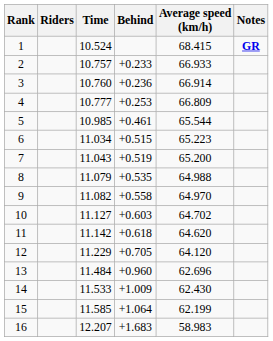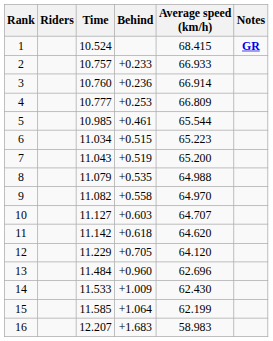 <table class="wikitable sortable" style="text-align:center">
 <tr>
 <th>Rank</th>
 <th>Riders</th>
 <th>Time</th>
 <th>Behind</th>
 <th>Average speed<br>(km/h)</th>
 <th>Notes</th>
 </tr>
 <tr>
 <td>1</td>
 <td align="left"></td>
 <td>10.524</td>
 <td></td>
 <td>68.415</td>
 <td><strong><a href='#'>GR</a></strong></td>
 </tr>
 <tr>
 <td>2</td>
 <td align="left"></td>
 <td>10.757</td>
 <td>+0.233</td>
 <td>66.933</td>
 <td></td>
 </tr>
 <tr>
 <td>3</td>
 <td align="left"></td>
 <td>10.760</td>
 <td>+0.236</td>
 <td>66.914</td>
 <td></td>
 </tr>
 <tr>
 <td>4</td>
 <td align="left"></td>
 <td>10.777</td>
 <td>+0.253</td>
 <td>66.809</td>
 <td></td>
 </tr>
 <tr>
 <td>5</td>
 <td align="left"></td>
 <td>10.985</td>
 <td>+0.461</td>
 <td>65.544</td>
 <td></td>
 </tr>
 <tr>
 <td>6</td>
 <td align="left"></td>
 <td>11.034</td>
 <td>+0.515</td>
 <td>65.223</td>
 <td></td>
 </tr>
 <tr>
 <td>7</td>
 <td align="left"></td>
 <td>11.043</td>
 <td>+0.519</td>
 <td>65.200</td>
 <td></td>
 </tr>
 <tr>
 <td>8</td>
 <td align="left"></td>
 <td>11.079</td>
 <td>+0.535</td>
 <td>64.988</td>
 <td></td>
 </tr>
 <tr>
 <td>9</td>
 <td align="left"></td>
 <td>11.082</td>
 <td>+0.558</td>
 <td>64.970</td>
 <td></td>
 </tr>
 <tr>
 <td>10</td>
 <td align="left"></td>
 <td>11.127</td>
 <td>+0.603</td>
-<td>64.702</td>
+<td>64.707</td>
 <td></td>
 </tr>
 <tr>
 <td>11</td>
 <td align="left"></td>
 <td>11.142</td>
 <td>+0.618</td>
 <td>64.620</td>
 <td></td>
 </tr>
 <tr>
 <td>12</td>
 <td align="left"></td>
 <td>11.229</td>
 <td>+0.705</td>
 <td>64.120</td>
 <td></td>
 </tr>
 <tr>
 <td>13</td>
 <td align="left"></td>
 <td>11.484</td>
 <td>+0.960</td>
 <td>62.696</td>
 <td></td>
 </tr>
 <tr>
 <td>14</td>
 <td align="left"></td>
 <td>11.533</td>
 <td>+1.009</td>
 <td>62.430</td>
 <td></td>
 </tr>
 <tr>
 <td>15</td>
 <td align="left"></td>
 <td>11.585</td>
 <td>+1.064</td>
 <td>62.199</td>
 <td></td>
 </tr>
 <tr>
 <td>16</td>
 <td align="left"></td>
 <td>12.207</td>
 <td>+1.683</td>
 <td>58.983</td>
 <td></td>
 </tr>
 </table>
